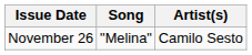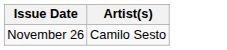 <table class="wikitable">
 <tr>
 <th>Issue Date</th>
-<th>Song</th>
 <th>Artist(s)</th>
 </tr>
 <tr>
 <td>November 26</td>
-<td align="center">"Melina"</td>
 <td align="center">Camilo Sesto</td>
 </tr>
 </table>
